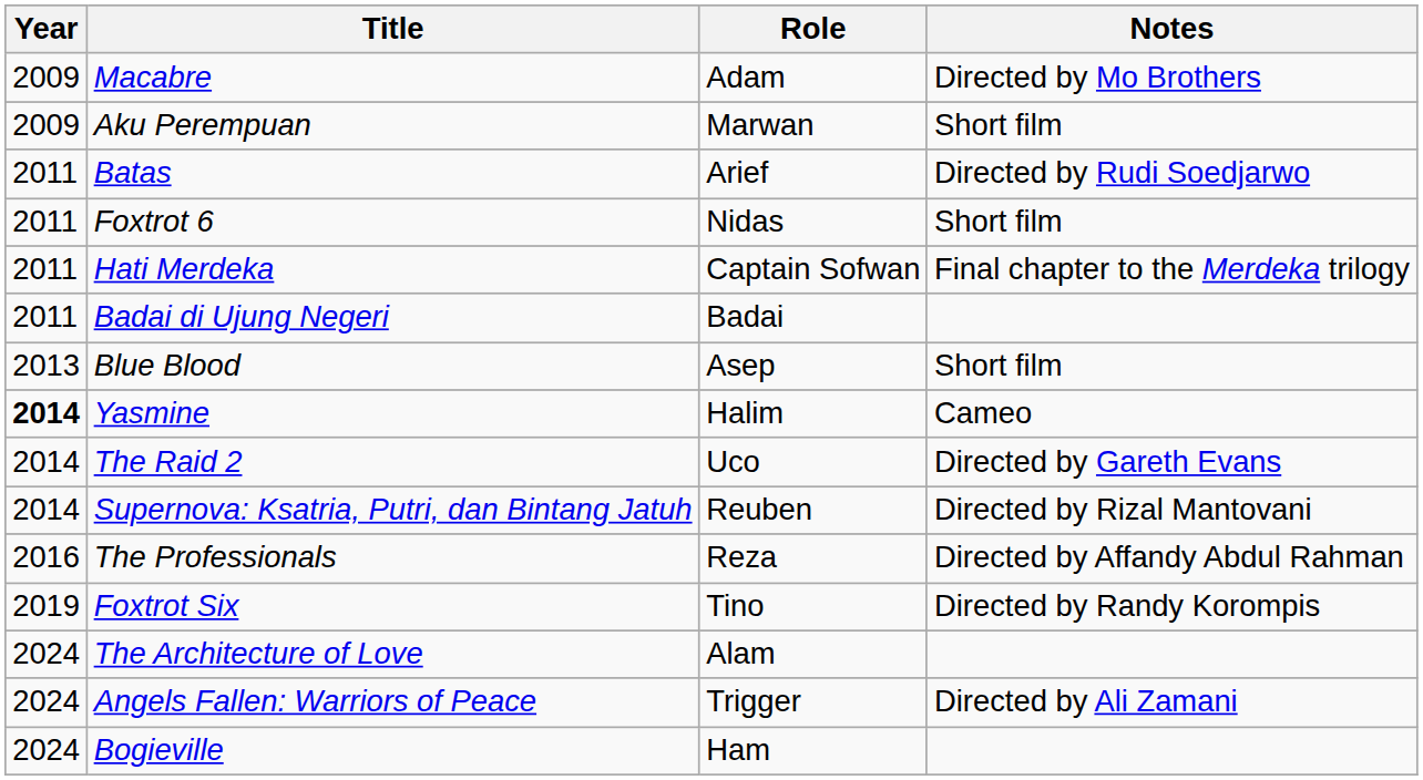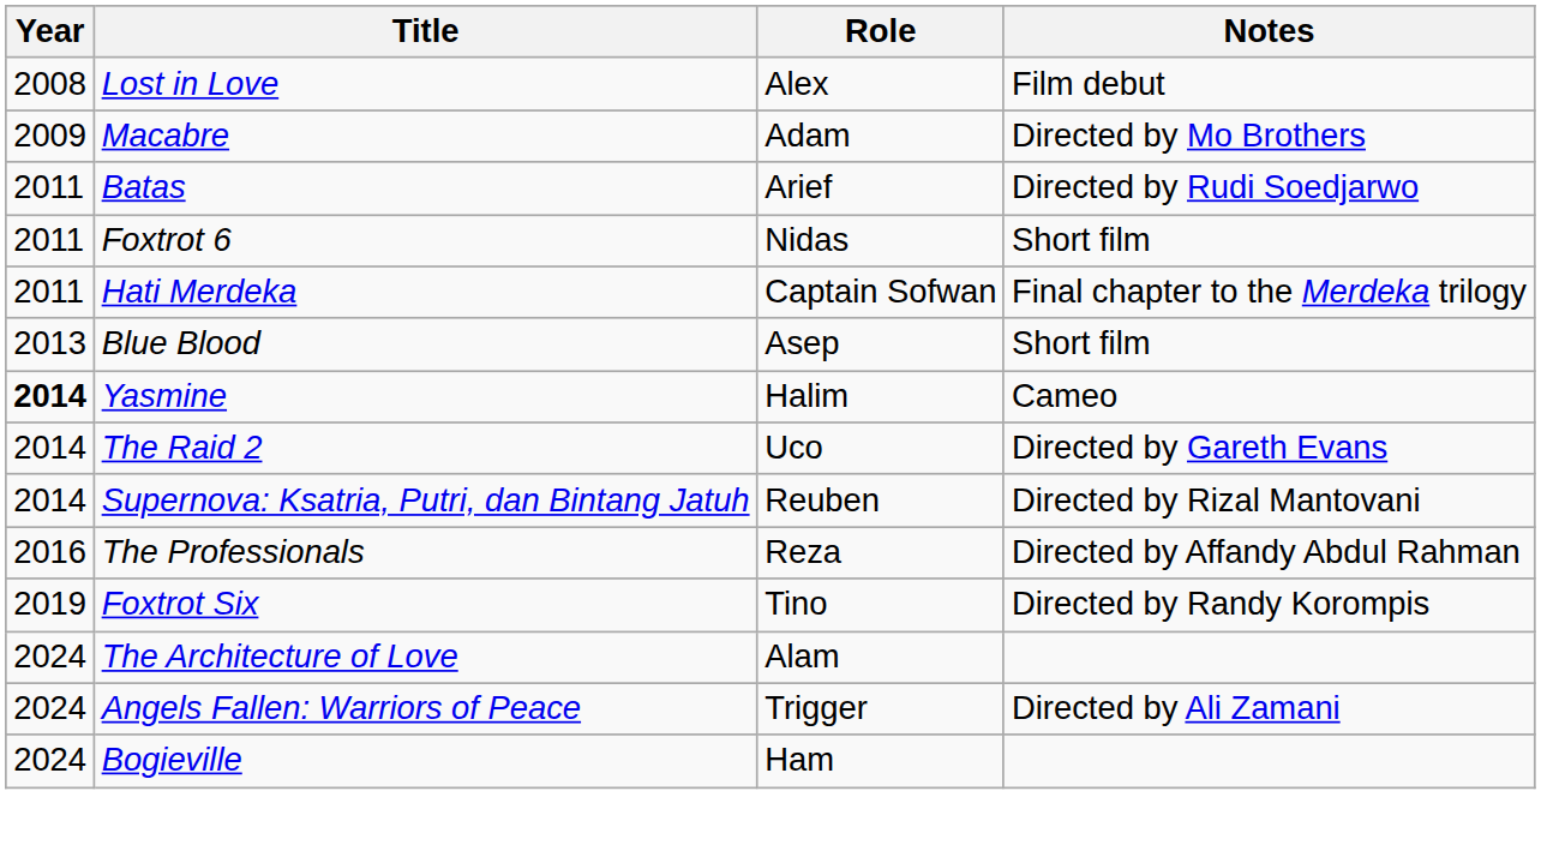 <table class="wikitable sortable">
 <tr>
 <th>Year</th>
 <th>Title</th>
 <th>Role</th>
 <th>Notes</th>
 </tr>
 <tr>
+<td>2008</td>
+<td><em><a href='#'>Lost in Love</a></em></td>
+<td>Alex</td>
+<td>Film debut</td>
+</tr>
+<tr>
 <td>2009</td>
 <td><em><a href='#'>Macabre</a></em></td>
 <td>Adam</td>
 <td>Directed by <a href='#'>Mo Brothers</a></td>
-</tr>
-<tr>
-<td>2009</td>
-<td><em>Aku Perempuan</em></td>
-<td>Marwan</td>
-<td>Short film</td>
 </tr>
 <tr>
 <td>2011</td>
 <td><em><a href='#'>Batas</a></em></td>
 <td>Arief</td>
 <td>Directed by <a href='#'>Rudi Soedjarwo</a></td>
 </tr>
 <tr>
 <td>2011</td>
 <td><em>Foxtrot 6</em></td>
 <td>Nidas</td>
 <td>Short film</td>
 </tr>
 <tr>
 <td>2011</td>
 <td><em><a href='#'>Hati Merdeka</a></em></td>
 <td>Captain Sofwan</td>
 <td>Final chapter to the <em><a href='#'>Merdeka</a> </em>trilogy</td>
-</tr>
-<tr>
-<td>2011</td>
-<td><em><a href='#'>Badai di Ujung Negeri</a></em></td>
-<td>Badai</td>
-<td></td>
 </tr>
 <tr>
 <td>2013</td>
 <td><em>Blue Blood</em></td>
 <td>Asep</td>
 <td>Short film</td>
 </tr>
 <tr>
 <td><strong>2014</strong></td>
 <td><em><a href='#'>Yasmine</a></em></td>
 <td>Halim</td>
 <td>Cameo</td>
 </tr>
 <tr>
 <td>2014</td>
 <td><em><a href='#'>The Raid 2</a></em></td>
 <td>Uco</td>
 <td>Directed by <a href='#'>Gareth Evans</a></td>
 </tr>
 <tr>
 <td>2014</td>
 <td><em><a href='#'>Supernova: Ksatria, Putri, dan Bintang Jatuh</a></em></td>
 <td>Reuben</td>
 <td>Directed by Rizal Mantovani</td>
 </tr>
 <tr>
 <td>2016</td>
 <td><em>The Professionals</em></td>
 <td>Reza</td>
 <td>Directed by Affandy Abdul Rahman</td>
 </tr>
 <tr>
 <td>2019</td>
 <td><em><a href='#'>Foxtrot Six</a></em></td>
 <td>Tino</td>
 <td>Directed by Randy Korompis</td>
 </tr>
 <tr>
 <td>2024</td>
 <td><em><a href='#'>The Architecture of Love</a></em></td>
 <td>Alam</td>
 <td></td>
 </tr>
 <tr>
 <td>2024</td>
 <td><em><a href='#'>Angels Fallen: Warriors of Peace</a></em></td>
 <td>Trigger</td>
 <td>Directed by <a href='#'>Ali Zamani</a></td>
 </tr>
 <tr>
 <td>2024</td>
 <td><em><a href='#'>Bogieville</a></em></td>
 <td>Ham</td>
 <td></td>
 </tr>
 </table>
